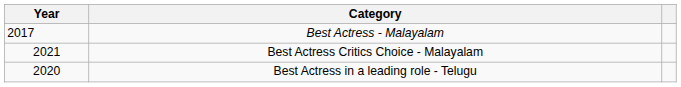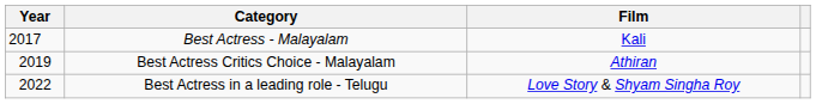 <table class="wikitable" style="width:70%;">
 <tr>
 <th scope="col">Year</th>
 <th scope="col">Category</th>
+<th scope="col">Film</th>
 <th scope="col" class="unsortable"></th>
 </tr>
 <tr>
 <td style="text-align:left;">2017</td>
 <td style="text-align:center;"><em>Best Actress - Malayalam</em></td>
+<td style="text-align:center;"><a href='#'>Kali</a></td>
 <td></td>
 </tr>
 <tr>
-<td style="text-align:center;">2021</td>
+<td style="text-align:center;">2019</td>
 <td style="text-align:center;">Best Actress Critics Choice - Malayalam</td>
+<td style="text-align:center;"><em><a href='#'>Athiran</a></em></td>
 <td></td>
 </tr>
 <tr>
-<td style="text-align:center;">2020</td>
+<td style="text-align:center;">2022</td>
 <td style="text-align:center;">Best Actress in a leading role - Telugu</td>
+<td style="text-align:center;"><em><a href='#'>Love Story</a></em> & <em><a href='#'>Shyam Singha Roy</a></em></td>
 <td></td>
 </tr>
 </table>
